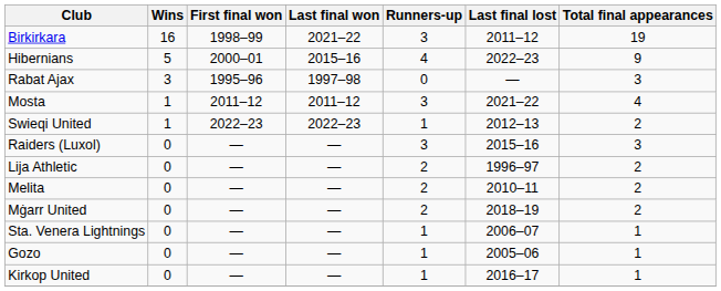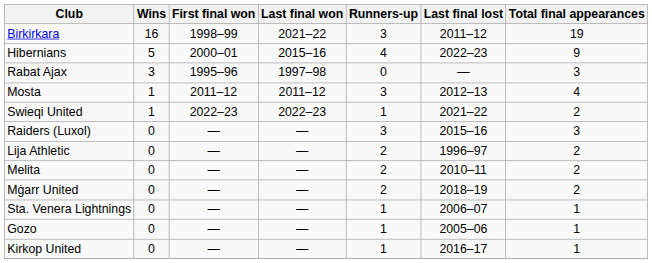 <table class="wikitable sortable plainrowheaders" style="text-align:center">
 <tr>
 <th>Club</th>
 <th>Wins</th>
 <th>First final won</th>
 <th>Last final won</th>
 <th>Runners-up</th>
 <th>Last final lost</th>
 <th>Total final appearances</th>
 </tr>
 <tr>
 <td align="left"><a href='#'>Birkirkara</a></td>
 <td>16</td>
 <td>1998–99</td>
 <td>2021–22</td>
 <td>3</td>
 <td>2011–12</td>
 <td>19</td>
 </tr>
 <tr>
 <td align="left">Hibernians</td>
 <td>5</td>
 <td>2000–01</td>
 <td>2015–16</td>
 <td>4</td>
 <td>2022–23</td>
 <td>9</td>
 </tr>
 <tr>
 <td align="left">Rabat Ajax</td>
 <td>3</td>
 <td>1995–96</td>
 <td>1997–98</td>
 <td>0</td>
 <td>—</td>
 <td>3</td>
 </tr>
 <tr>
 <td align="left">Mosta</td>
 <td>1</td>
 <td>2011–12</td>
 <td>2011–12</td>
 <td>3</td>
-<td>2021–22</td>
+<td>2012–13</td>
 <td>4</td>
 </tr>
 <tr>
 <td align="left">Swieqi United</td>
 <td>1</td>
 <td>2022–23</td>
 <td>2022–23</td>
 <td>1</td>
-<td>2012–13</td>
+<td>2021–22</td>
 <td>2</td>
 </tr>
 <tr>
 <td align="left">Raiders (Luxol)</td>
 <td>0</td>
 <td>—</td>
 <td>—</td>
 <td>3</td>
 <td>2015–16</td>
 <td>3</td>
 </tr>
 <tr>
 <td align="left">Lija Athletic</td>
 <td>0</td>
 <td>—</td>
 <td>—</td>
 <td>2</td>
 <td>1996–97</td>
 <td>2</td>
 </tr>
 <tr>
 <td align="left">Melita</td>
 <td>0</td>
 <td>—</td>
 <td>—</td>
 <td>2</td>
 <td>2010–11</td>
 <td>2</td>
 </tr>
 <tr>
 <td align="left">Mġarr United</td>
 <td>0</td>
 <td>—</td>
 <td>—</td>
 <td>2</td>
 <td>2018–19</td>
 <td>2</td>
 </tr>
 <tr>
 <td align="left">Sta. Venera Lightnings</td>
 <td>0</td>
 <td>—</td>
 <td>—</td>
 <td>1</td>
 <td>2006–07</td>
 <td>1</td>
 </tr>
 <tr>
 <td align="left">Gozo</td>
 <td>0</td>
 <td>—</td>
 <td>—</td>
 <td>1</td>
 <td>2005–06</td>
 <td>1</td>
 </tr>
 <tr>
 <td align="left">Kirkop United</td>
 <td>0</td>
 <td>—</td>
 <td>—</td>
 <td>1</td>
 <td>2016–17</td>
 <td>1</td>
 </tr>
 <tr>
 </tr>
 </table>
